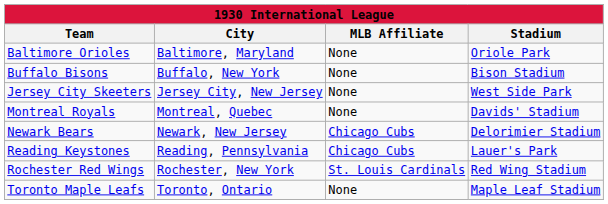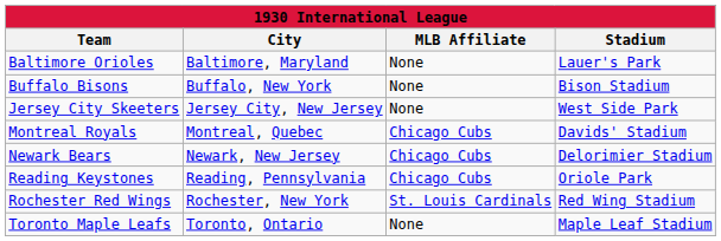 <table class="wikitable" style="width:auto">
 <tr>
 <td bgcolor="#DC143C" align="center" colspan="7"><strong><span>1930 International League</span></strong></td>
 </tr>
 <tr>
 <th>Team</th>
 <th>City</th>
 <th>MLB Affiliate</th>
 <th>Stadium</th>
 </tr>
 <tr>
 <td><a href='#'>Baltimore Orioles</a></td>
 <td><a href='#'>Baltimore</a>, <a href='#'>Maryland</a></td>
 <td>None</td>
-<td><a href='#'>Oriole Park</a></td>
+<td><a href='#'>Lauer's Park</a></td>
 </tr>
 <tr>
 <td><a href='#'>Buffalo Bisons</a></td>
 <td><a href='#'>Buffalo</a>, <a href='#'>New York</a></td>
 <td>None</td>
 <td><a href='#'>Bison Stadium</a></td>
 </tr>
 <tr>
 <td><a href='#'>Jersey City Skeeters</a></td>
 <td><a href='#'>Jersey City</a>, <a href='#'>New Jersey</a></td>
 <td>None</td>
 <td><a href='#'>West Side Park</a></td>
 </tr>
 <tr>
 <td><a href='#'>Montreal Royals</a></td>
 <td><a href='#'>Montreal</a>, <a href='#'>Quebec</a></td>
-<td>None</td>
+<td><a href='#'>Chicago Cubs</a></td>
 <td><a href='#'>Davids' Stadium</a></td>
 </tr>
 <tr>
 <td><a href='#'>Newark Bears</a></td>
 <td><a href='#'>Newark</a>, <a href='#'>New Jersey</a></td>
 <td><a href='#'>Chicago Cubs</a></td>
 <td><a href='#'>Delorimier Stadium</a></td>
 </tr>
 <tr>
 <td><a href='#'>Reading Keystones</a></td>
 <td><a href='#'>Reading</a>, <a href='#'>Pennsylvania</a></td>
 <td><a href='#'>Chicago Cubs</a></td>
-<td><a href='#'>Lauer's Park</a></td>
+<td><a href='#'>Oriole Park</a></td>
 </tr>
 <tr>
 <td><a href='#'>Rochester Red Wings</a></td>
 <td><a href='#'>Rochester</a>, <a href='#'>New York</a></td>
 <td><a href='#'>St. Louis Cardinals</a></td>
 <td><a href='#'>Red Wing Stadium</a></td>
 </tr>
 <tr>
 <td><a href='#'>Toronto Maple Leafs</a></td>
 <td><a href='#'>Toronto</a>, <a href='#'>Ontario</a></td>
 <td>None</td>
 <td><a href='#'>Maple Leaf Stadium</a></td>
 </tr>
 </table>
